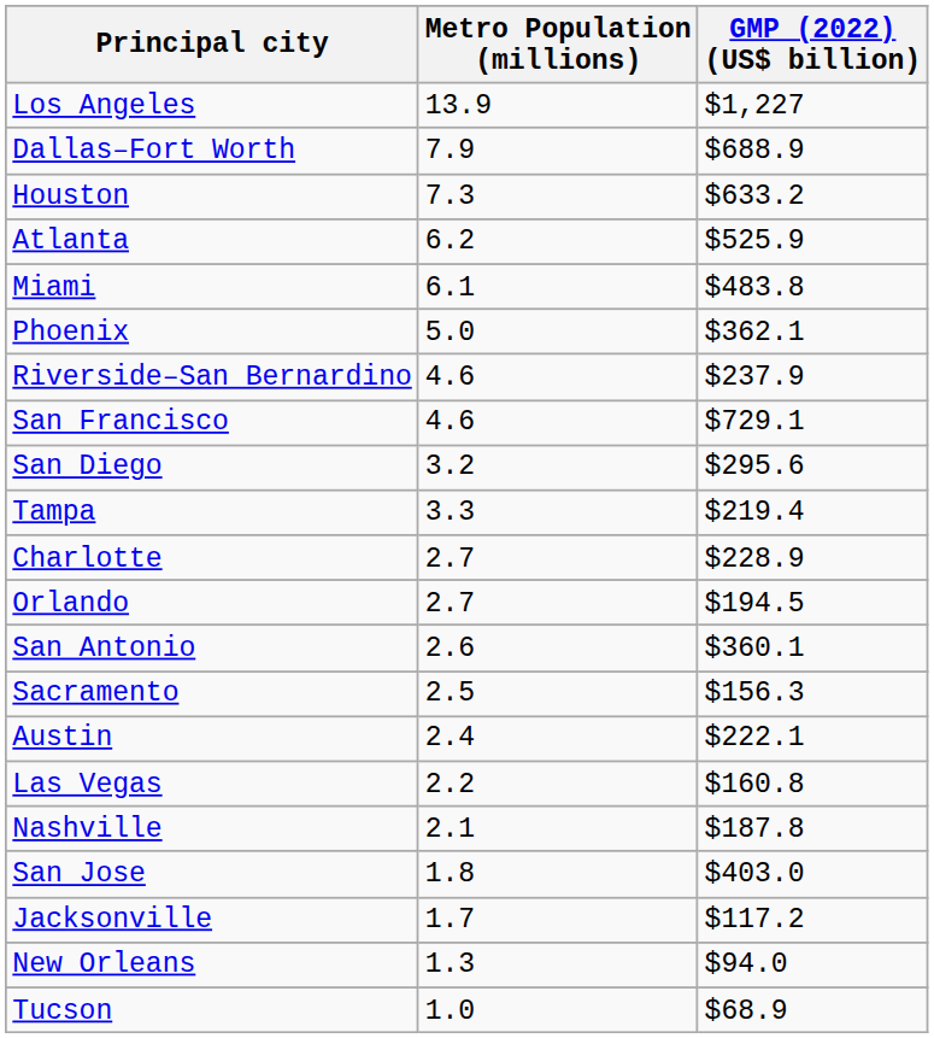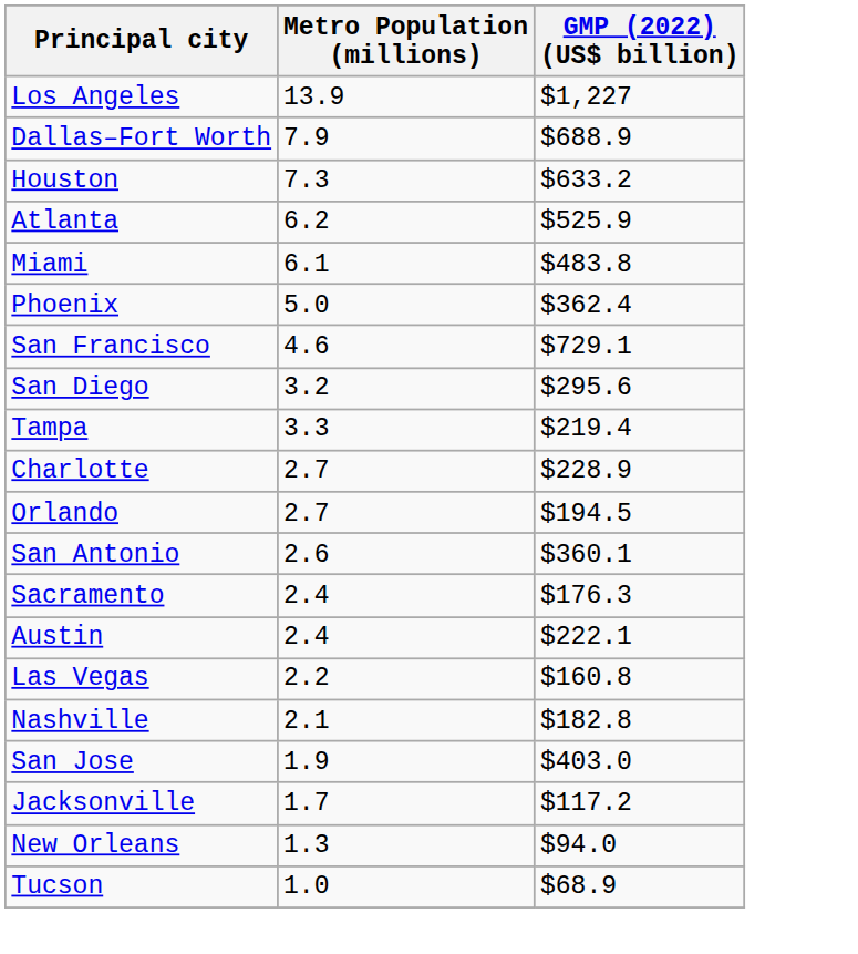 <table class="wikitable">
 <tr>
 <th>Principal city</th>
 <th>Metro Population <br>(millions)</th>
 <th><a href='#'>GMP (2022)</a><br>(US$ billion)</th>
 </tr>
 <tr>
 <td><a href='#'>Los Angeles</a></td>
 <td>13.9</td>
 <td>$1,227</td>
 </tr>
 <tr>
 <td><a href='#'>Dallas–Fort Worth</a></td>
 <td>7.9</td>
 <td>$688.9</td>
 </tr>
 <tr>
 <td><a href='#'>Houston</a></td>
 <td>7.3</td>
 <td>$633.2</td>
 </tr>
 <tr>
 <td><a href='#'>Atlanta</a></td>
 <td>6.2</td>
 <td>$525.9</td>
 </tr>
 <tr>
 <td><a href='#'>Miami</a></td>
 <td>6.1</td>
 <td>$483.8</td>
 </tr>
 <tr>
 <td><a href='#'>Phoenix</a></td>
 <td>5.0</td>
-<td>$362.1</td>
-</tr>
-<tr>
-<td><a href='#'>Riverside–San Bernardino</a></td>
-<td>4.6</td>
-<td>$237.9</td>
+<td>$362.4</td>
 </tr>
 <tr>
 <td><a href='#'>San Francisco</a></td>
 <td>4.6</td>
 <td>$729.1</td>
 </tr>
 <tr>
 <td><a href='#'>San Diego</a></td>
 <td>3.2</td>
 <td>$295.6</td>
 </tr>
 <tr>
 <td><a href='#'>Tampa</a></td>
 <td>3.3</td>
 <td>$219.4</td>
 </tr>
 <tr>
 <td><a href='#'>Charlotte</a></td>
 <td>2.7</td>
 <td>$228.9</td>
 </tr>
 <tr>
 <td><a href='#'>Orlando</a></td>
 <td>2.7</td>
 <td>$194.5</td>
 </tr>
 <tr>
 <td><a href='#'>San Antonio</a></td>
 <td>2.6</td>
 <td>$360.1</td>
 </tr>
 <tr>
 <td><a href='#'>Sacramento</a></td>
-<td>2.5</td>
-<td>$156.3</td>
+<td>2.4</td>
+<td>$176.3</td>
 </tr>
 <tr>
 <td><a href='#'>Austin</a></td>
 <td>2.4</td>
 <td>$222.1</td>
 </tr>
 <tr>
 <td><a href='#'>Las Vegas</a></td>
 <td>2.2</td>
 <td>$160.8</td>
 </tr>
 <tr>
 <td><a href='#'> Nashville</a></td>
 <td>2.1</td>
-<td>$187.8</td>
+<td>$182.8</td>
 </tr>
 <tr>
 <td><a href='#'>San Jose</a></td>
-<td>1.8</td>
+<td>1.9</td>
 <td>$403.0</td>
 </tr>
 <tr>
 <td><a href='#'>Jacksonville</a></td>
 <td>1.7</td>
 <td>$117.2</td>
 </tr>
 <tr>
 <td><a href='#'>New Orleans</a></td>
 <td>1.3</td>
 <td>$94.0</td>
 </tr>
 <tr>
 <td><a href='#'>Tucson</a></td>
 <td>1.0</td>
 <td>$68.9</td>
 </tr>
 </table>
